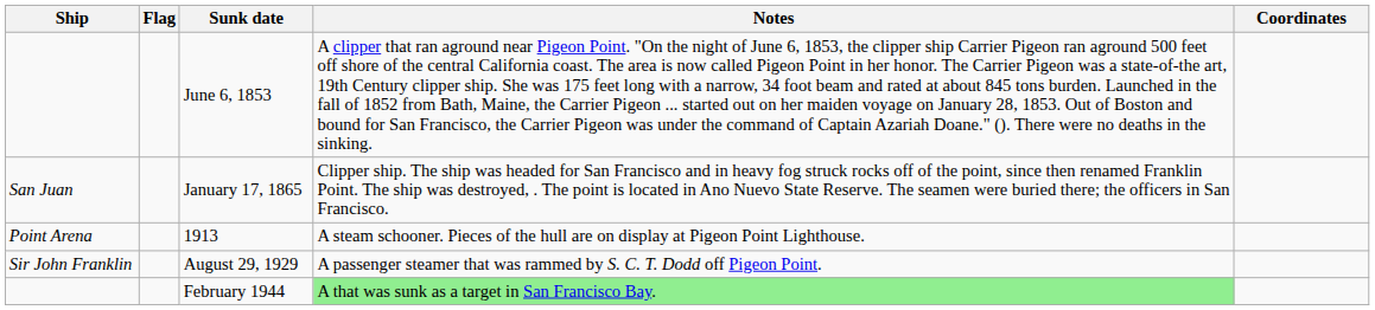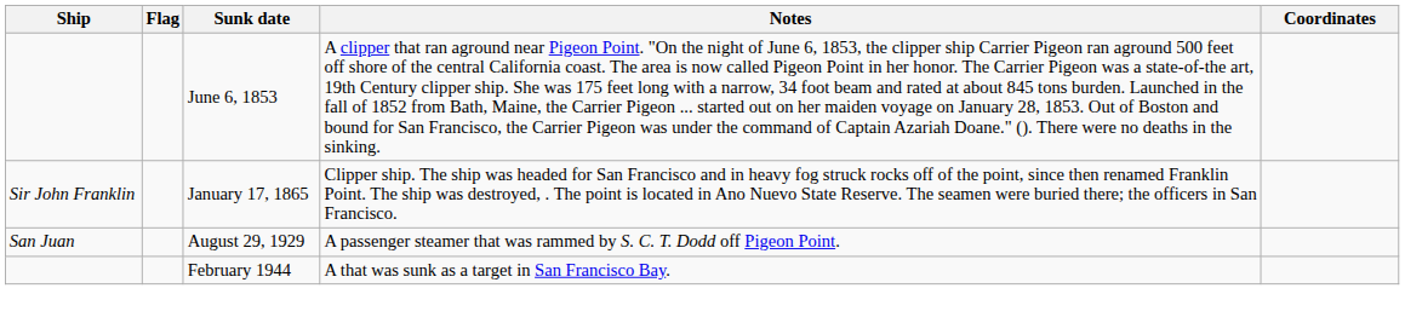 <table class=wikitable | style = "width:100%">
 <tr>
 <th style="width:10%">Ship</th>
 <th>Flag</th>
 <th style="width:10%">Sunk date</th>
 <th style="width:70%">Notes</th>
 <th style="width:10%">Coordinates</th>
 </tr>
 <tr>
 <td></td>
 <td></td>
 <td>June 6, 1853</td>
 <td>A <a href='#'>clipper</a> that ran aground near <a href='#'>Pigeon Point</a>. "On the night of June 6, 1853, the clipper ship Carrier Pigeon ran aground 500 feet off shore of the central California coast. The area is now called Pigeon Point in her honor. The Carrier Pigeon was a state-of-the art, 19th Century clipper ship. She was 175 feet long with a narrow, 34 foot beam and rated at about 845 tons burden. Launched in the fall of 1852 from Bath, Maine, the Carrier Pigeon ... started out on her maiden voyage on January 28, 1853. Out of Boston and bound for San Francisco, the Carrier Pigeon was under the command of Captain Azariah Doane." (). There were no deaths in the sinking.</td>
 </tr>
 <tr>
-<td><em>San Juan</em></td>
+<td><em>Sir John Franklin</em></td>
 <td></td>
 <td>January 17, 1865</td>
 <td>Clipper ship. The ship was headed for San Francisco and in heavy fog struck rocks off of the point, since then renamed Franklin Point. The ship was destroyed, . The point is located in Ano Nuevo State Reserve. The seamen were buried there; the officers in San Francisco.</td>
 <td></td>
 </tr>
 <tr>
-<td><em>Point Arena</em></td>
-<td></td>
-<td>1913</td>
-<td>A steam schooner.  Pieces of the hull are on display at Pigeon Point Lighthouse.</td>
-<td></td>
-</tr>
-<tr>
-<td><em>Sir John Franklin</em></td>
+<td><em>San Juan</em></td>
 <td></td>
 <td>August 29, 1929</td>
 <td>A passenger steamer that was rammed by <em>S. C. T. Dodd</em> off <a href='#'>Pigeon Point</a>.</td>
 <td></td>
 </tr>
 <tr>
 <td></td>
 <td></td>
 <td>February 1944</td>
-<td style="background: lightgreen;">A  that was sunk as a target in <a href='#'>San Francisco Bay</a>.</td>
+<td>A  that was sunk as a target in <a href='#'>San Francisco Bay</a>.</td>
 <td></td>
 </tr>
 </table>
